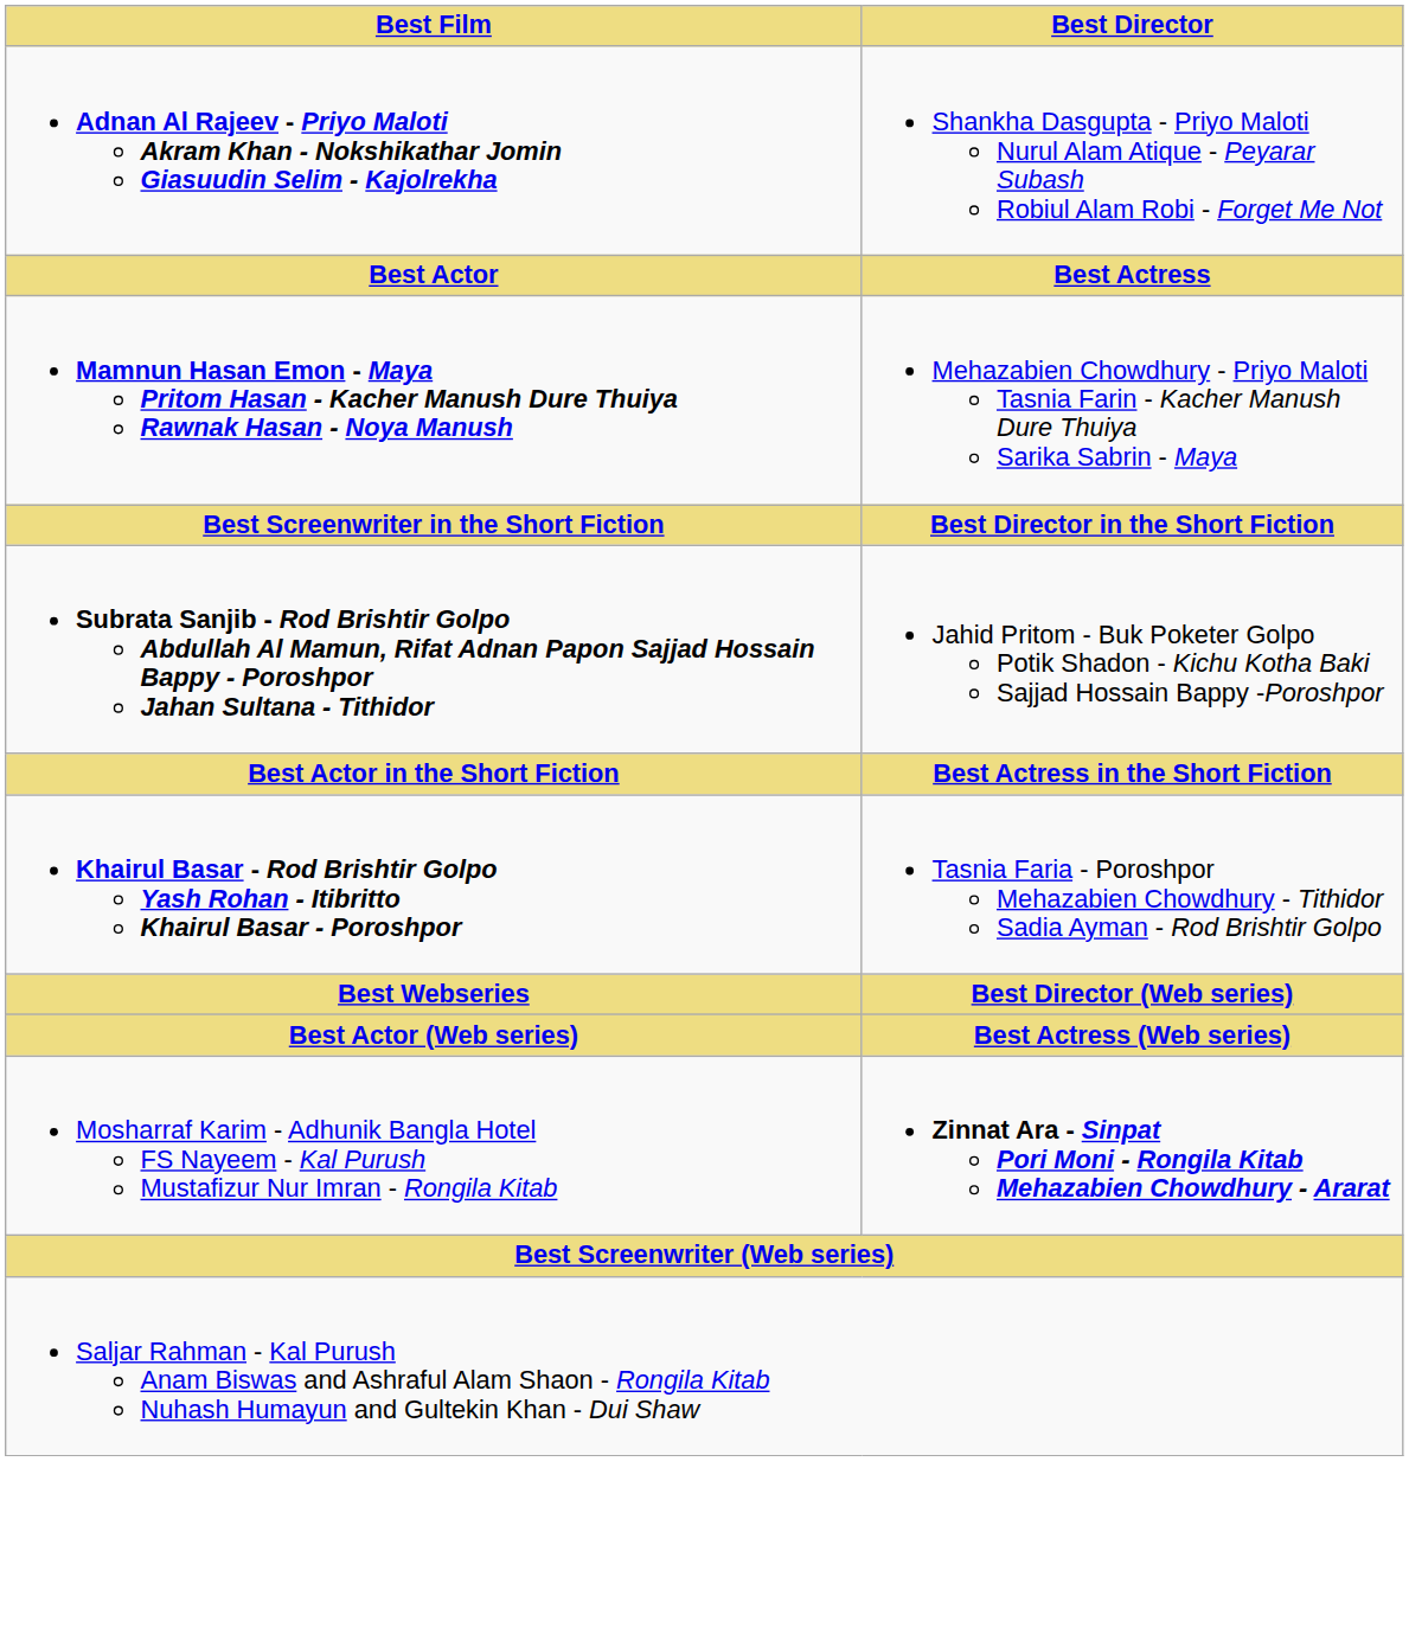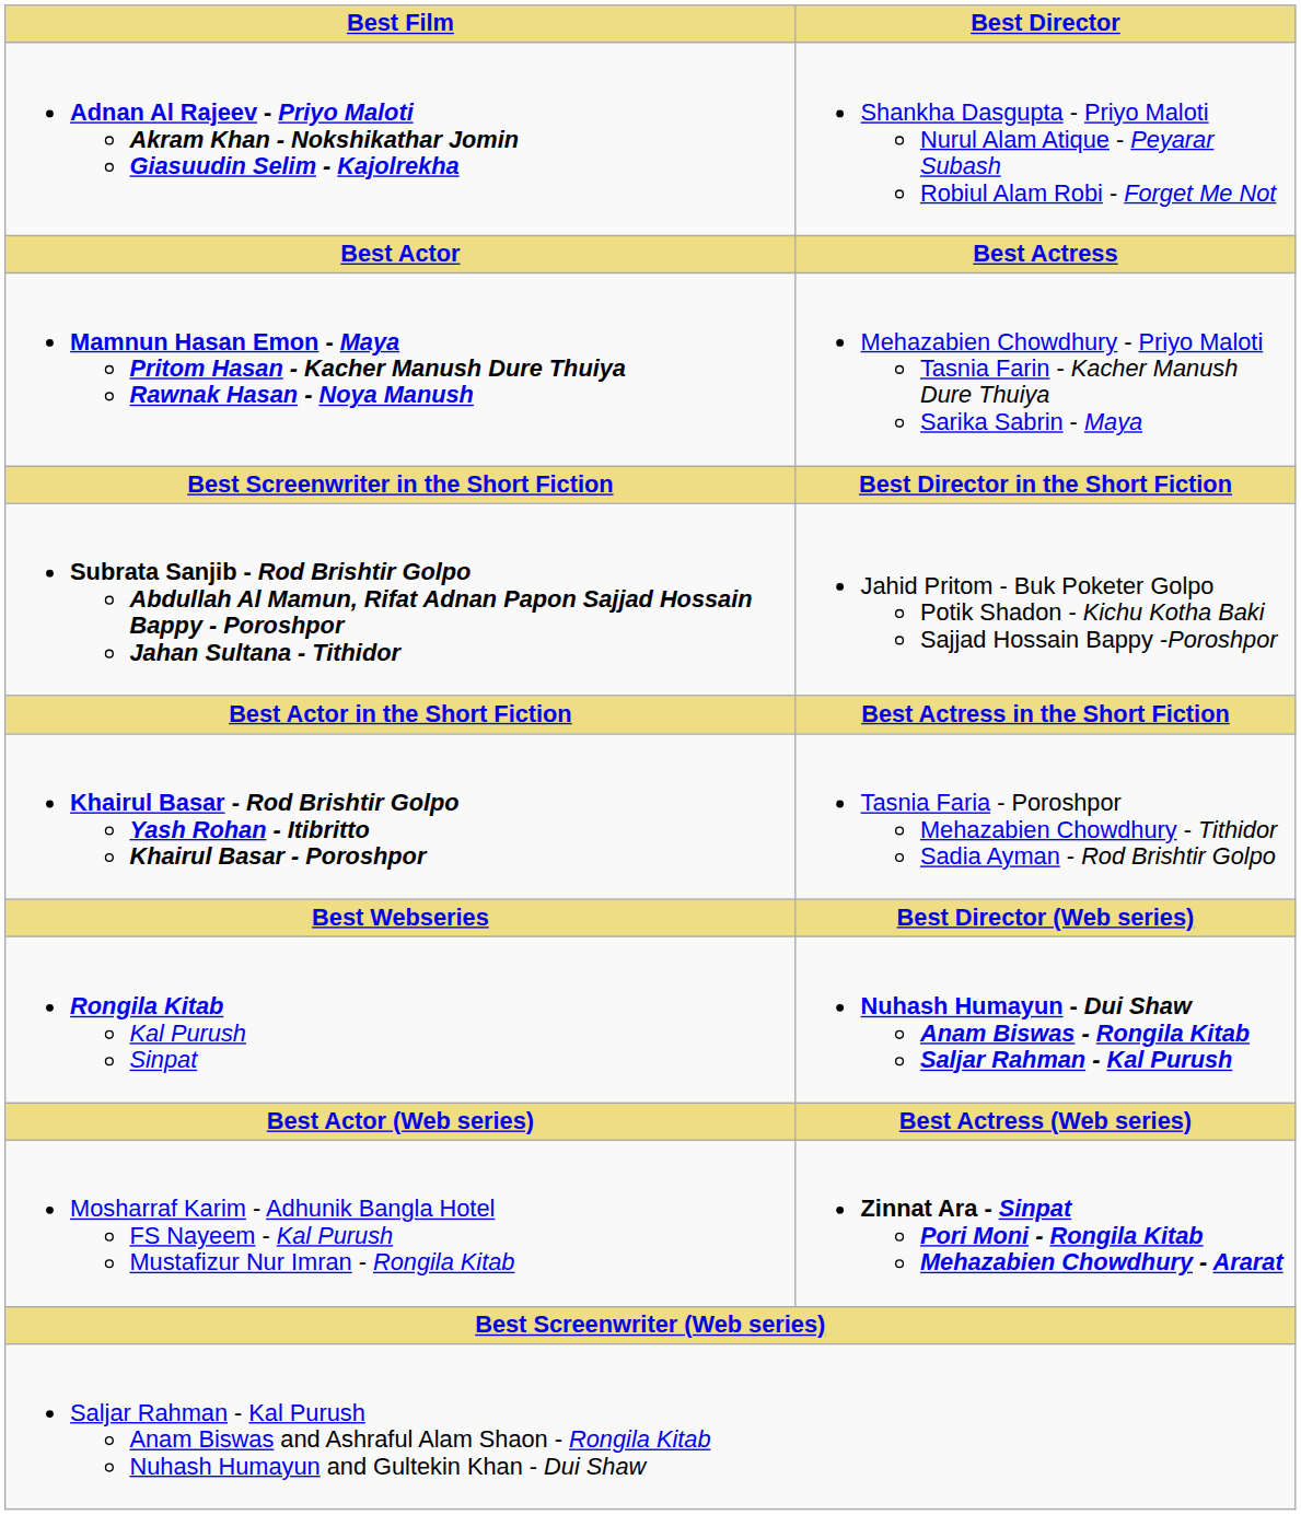 <table class=wikitable style="width=80%">
 <tr>
 <th style="background:#EEDD82; width=40%"><a href='#'>Best Film</a></th>
 <th style="background:#EEDD82; width=40%"><a href='#'>Best Director</a></th>
 </tr>
 <tr>
 <td valign="top"><br><ul><li><strong><a href='#'>Adnan Al Rajeev</a> - <em><a href='#'>Priyo Maloti</a><strong><em><ul><li>Akram Khan - </em>Nokshikathar Jomin<em></li><li><a href='#'>Giasuudin Selim</a> - </em><a href='#'>Kajolrekha</a><em></li></ul></li></ul></td>
 <td valign="top"><br><ul><li></strong><a href='#'>Shankha Dasgupta</a> - </em><a href='#'>Priyo Maloti</a></em></strong><ul><li><a href='#'>Nurul Alam Atique</a> - <em><a href='#'>Peyarar Subash</a></em></li><li><a href='#'>Robiul Alam Robi</a> - <em><a href='#'>Forget Me Not</a></em></li></ul></li></ul></td>
 </tr>
 <tr>
 <th style="background:#EEDD82; width=40%"><a href='#'>Best Actor</a></th>
 <th style="background:#EEDD82; width=40%"><a href='#'>Best Actress</a></th>
 </tr>
 <tr>
 <td valign="top"><br><ul><li><strong><a href='#'>Mamnun Hasan Emon</a> - <em><a href='#'>Maya</a><strong><em><ul><li><a href='#'>Pritom Hasan</a> - </em>Kacher Manush Dure Thuiya<em></li><li><a href='#'>Rawnak Hasan</a> - </em><a href='#'>Noya Manush</a><em></li></ul></li></ul></td>
 <td valign="top"><br><ul><li></strong><a href='#'>Mehazabien Chowdhury</a> - </em><a href='#'>Priyo Maloti</a></em></strong><ul><li><a href='#'>Tasnia Farin</a> - <em>Kacher Manush Dure Thuiya</em></li><li><a href='#'>Sarika Sabrin</a> - <em><a href='#'>Maya</a></em></li></ul></li></ul></td>
 </tr>
 <tr>
 <th style="background:#EEDD82; width=40%"><a href='#'>Best Screenwriter in the Short Fiction</a></th>
 <th style="background:#EEDD82; width=40%"><a href='#'>Best Director in the Short Fiction</a></th>
 </tr>
 <tr>
 <td><br><ul><li><strong>Subrata Sanjib - <em>Rod Brishtir Golpo<strong><em><ul><li>Abdullah Al Mamun, Rifat Adnan Papon Sajjad Hossain Bappy - </em>Poroshpor<em></li><li>Jahan Sultana - </em>Tithidor<em></li></ul></li></ul></td>
 <td><br><ul><li></strong>Jahid Pritom - </em>Buk Poketer Golpo</em></strong><ul><li>Potik Shadon - <em>Kichu Kotha Baki</em></li><li>Sajjad Hossain Bappy -<em>Poroshpor</em></li></ul></li></ul></td>
 </tr>
 <tr>
 <th style="background:#EEDD82; width=40%"><a href='#'>Best Actor in the Short Fiction</a></th>
 <th style="background:#EEDD82; width=40%"><a href='#'>Best Actress in the Short Fiction</a></th>
 </tr>
 <tr>
 <td valign="top"><br><ul><li><strong><a href='#'>Khairul Basar</a> - <em>Rod Brishtir Golpo<strong><em><ul><li><a href='#'>Yash Rohan</a> - </em>Itibritto<em></li><li>Khairul Basar - </em>Poroshpor<em></li></ul></li></ul></td>
 <td valign="top"><br><ul><li></strong><a href='#'>Tasnia Faria</a> - </em>Poroshpor</em></strong><ul><li><a href='#'>Mehazabien Chowdhury</a> - <em>Tithidor</em></li><li><a href='#'>Sadia Ayman</a> - <em>Rod Brishtir Golpo</em></li></ul></li></ul></td>
 </tr>
 <tr>
 <th style="background:#EEDD82; width=40%"><a href='#'>Best Webseries</a></th>
 <th style="background:#EEDD82; width=40%"><a href='#'>Best Director (Web series)</a></th>
 </tr>
 <tr>
+<td valign="top"><br><ul><li><strong><em><a href='#'>Rongila Kitab</a></em></strong><ul><li><em><a href='#'>Kal Purush</a></em></li><li><em><a href='#'>Sinpat</a></em></li></ul></li></ul></td>
+<td valign="top"><br><ul><li><strong><a href='#'>Nuhash Humayun</a> - <em>Dui Shaw<strong><em><ul><li><a href='#'>Anam Biswas</a> - </em><a href='#'>Rongila Kitab</a><em></li><li><a href='#'>Saljar Rahman</a> - </em><a href='#'>Kal Purush</a><em></li></ul></li></ul></td>
+</tr>
+<tr>
 <th style="background:#EEDD82; width=40%"><a href='#'>Best Actor (Web series)</a></th>
 <th style="background:#EEDD82; width=40%"><a href='#'>Best Actress (Web series)</a></th>
 </tr>
 <tr>
 <td valign="top"><br><ul><li></strong><a href='#'>Mosharraf Karim</a> - </em><a href='#'>Adhunik Bangla Hotel</a></em></strong><ul><li><a href='#'>FS Nayeem</a> - <em><a href='#'>Kal Purush</a></em></li><li><a href='#'>Mustafizur Nur Imran</a> - <em><a href='#'>Rongila Kitab</a></em></li></ul></li></ul></td>
 <td valign="top"><br><ul><li><strong>Zinnat Ara - <em><a href='#'>Sinpat</a><strong><em><ul><li><a href='#'>Pori Moni</a> - </em><a href='#'>Rongila Kitab</a><em></li><li><a href='#'>Mehazabien Chowdhury</a> - </em><a href='#'>Ararat</a><em></li></ul></li></ul></td>
 </tr>
 <tr>
 <th colspan=2 style="background:#EEDD82; width=40%"><a href='#'>Best Screenwriter (Web series)</a></th>
 </tr>
 <tr>
 <td colspan=2 valign="top"><br><ul><li></strong><a href='#'>Saljar Rahman</a> - </em><a href='#'>Kal Purush</a></em></strong><ul><li><a href='#'>Anam Biswas</a> and Ashraful Alam Shaon - <em><a href='#'>Rongila Kitab</a></em></li><li><a href='#'>Nuhash Humayun</a> and Gultekin Khan - <em>Dui Shaw</em></li></ul></li></ul></td>
 </tr>
 </table>
